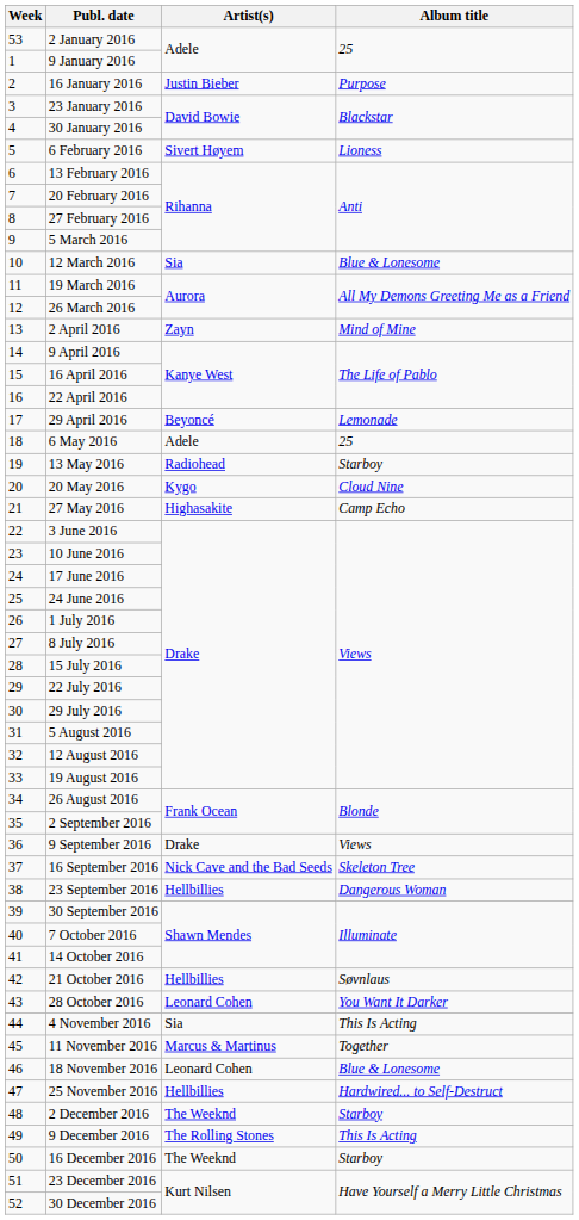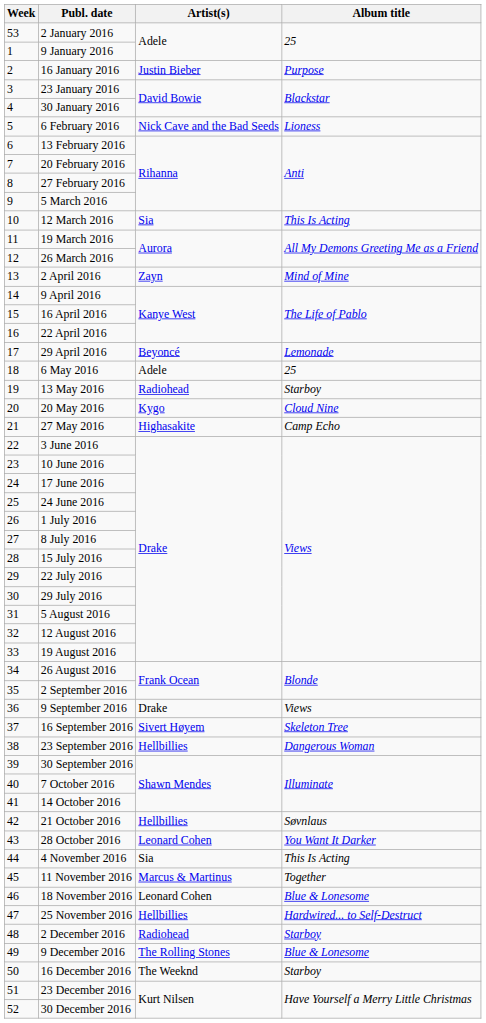 <table class="wikitable">
 <tr>
 <th>Week</th>
 <th>Publ. date</th>
 <th>Artist(s)</th>
 <th>Album title</th>
 </tr>
 <tr>
 <td>53<br></td>
 <td>2 January 2016</td>
 <td rowspan=2>Adele</td>
 <td rowspan=2><em>25</em></td>
 </tr>
 <tr>
 <td>1</td>
 <td>9 January 2016</td>
 </tr>
 <tr>
 <td>2</td>
 <td>16 January 2016</td>
 <td><a href='#'>Justin Bieber</a></td>
 <td><em><a href='#'>Purpose</a></em></td>
 </tr>
 <tr>
 <td>3</td>
 <td>23 January 2016</td>
 <td rowspan=2><a href='#'>David Bowie</a></td>
 <td rowspan=2><em><a href='#'>Blackstar</a></em></td>
 </tr>
 <tr>
 <td>4</td>
 <td>30 January 2016</td>
 </tr>
 <tr>
 <td>5</td>
 <td>6 February 2016</td>
-<td><a href='#'>Sivert Høyem</a></td>
+<td><a href='#'>Nick Cave and the Bad Seeds</a></td>
 <td><em><a href='#'>Lioness</a></em></td>
 </tr>
 <tr>
 <td>6</td>
 <td>13 February 2016</td>
 <td rowspan=4><a href='#'>Rihanna</a></td>
 <td rowspan=4><em><a href='#'>Anti</a></em></td>
 </tr>
 <tr>
 <td>7</td>
 <td>20 February 2016</td>
 </tr>
 <tr>
 <td>8</td>
 <td>27 February 2016</td>
 </tr>
 <tr>
 <td>9</td>
 <td>5 March 2016</td>
 </tr>
 <tr>
 <td>10</td>
 <td>12 March 2016</td>
 <td><a href='#'>Sia</a></td>
-<td><em><a href='#'>Blue & Lonesome</a></em></td>
+<td><em><a href='#'>This Is Acting</a></em></td>
 </tr>
 <tr>
 <td>11</td>
 <td>19 March 2016</td>
 <td rowspan=2><a href='#'>Aurora</a></td>
 <td rowspan=2><em><a href='#'>All My Demons Greeting Me as a Friend</a></em></td>
 </tr>
 <tr>
 <td>12</td>
 <td>26 March 2016</td>
 </tr>
 <tr>
 <td>13</td>
 <td>2 April 2016</td>
 <td><a href='#'>Zayn</a></td>
 <td><em><a href='#'>Mind of Mine</a></em></td>
 </tr>
 <tr>
 <td>14</td>
 <td>9 April 2016</td>
 <td rowspan=3><a href='#'>Kanye West</a></td>
 <td rowspan=3><em><a href='#'>The Life of Pablo</a></em></td>
 </tr>
 <tr>
 <td>15</td>
 <td>16 April 2016</td>
 </tr>
 <tr>
 <td>16</td>
 <td>22 April 2016</td>
 </tr>
 <tr>
 <td>17</td>
 <td>29 April 2016</td>
 <td><a href='#'>Beyoncé</a></td>
 <td><em><a href='#'>Lemonade</a></em></td>
 </tr>
 <tr>
 <td>18</td>
 <td>6 May 2016</td>
 <td>Adele</td>
 <td><em>25</em></td>
 </tr>
 <tr>
 <td>19</td>
 <td>13 May 2016</td>
 <td><a href='#'>Radiohead</a></td>
 <td><em>Starboy</em></td>
 </tr>
 <tr>
 <td>20</td>
 <td>20 May 2016</td>
 <td><a href='#'>Kygo</a></td>
 <td><em><a href='#'>Cloud Nine</a></em></td>
 </tr>
 <tr>
 <td>21</td>
 <td>27 May 2016</td>
 <td><a href='#'>Highasakite</a></td>
 <td><em>Camp Echo</em></td>
 </tr>
 <tr>
 <td>22</td>
 <td>3 June 2016</td>
 <td rowspan=12><a href='#'>Drake</a></td>
 <td rowspan=12><em><a href='#'>Views</a></em></td>
 </tr>
 <tr>
 <td>23</td>
 <td>10 June 2016</td>
 </tr>
 <tr>
 <td>24</td>
 <td>17 June 2016</td>
 </tr>
 <tr>
 <td>25</td>
 <td>24 June 2016</td>
 </tr>
 <tr>
 <td>26</td>
 <td>1 July 2016</td>
 </tr>
 <tr>
 <td>27</td>
 <td>8 July 2016</td>
 </tr>
 <tr>
 <td>28</td>
 <td>15 July 2016</td>
 </tr>
 <tr>
 <td>29</td>
 <td>22 July 2016</td>
 </tr>
 <tr>
 <td>30</td>
 <td>29 July 2016</td>
 </tr>
 <tr>
 <td>31</td>
 <td>5 August 2016</td>
 </tr>
 <tr>
 <td>32</td>
 <td>12 August 2016</td>
 </tr>
 <tr>
 <td>33</td>
 <td>19 August 2016</td>
 </tr>
 <tr>
 <td>34</td>
 <td>26 August 2016</td>
 <td rowspan=2><a href='#'>Frank Ocean</a></td>
 <td rowspan=2><em><a href='#'>Blonde</a></em></td>
 </tr>
 <tr>
 <td>35</td>
 <td>2 September 2016</td>
 </tr>
 <tr>
 <td>36</td>
 <td>9 September 2016</td>
 <td>Drake</td>
 <td><em>Views</em></td>
 </tr>
 <tr>
 <td>37</td>
 <td>16 September 2016</td>
-<td><a href='#'>Nick Cave and the Bad Seeds</a></td>
+<td><a href='#'>Sivert Høyem</a></td>
 <td><em><a href='#'>Skeleton Tree</a></em></td>
 </tr>
 <tr>
 <td>38</td>
 <td>23 September 2016</td>
 <td><a href='#'>Hellbillies</a></td>
 <td><em><a href='#'>Dangerous Woman</a></em></td>
 </tr>
 <tr>
 <td>39</td>
 <td>30 September 2016</td>
 <td rowspan="3"><a href='#'>Shawn Mendes</a></td>
 <td rowspan="3"><em><a href='#'>Illuminate</a></em></td>
 </tr>
 <tr>
 <td>40</td>
 <td>7 October 2016</td>
 </tr>
 <tr>
 <td>41</td>
 <td>14 October 2016</td>
 </tr>
 <tr>
 <td>42</td>
 <td>21 October 2016</td>
 <td><a href='#'>Hellbillies</a></td>
 <td><em>Søvnlaus</em></td>
 </tr>
 <tr>
 <td>43</td>
 <td>28 October 2016</td>
 <td><a href='#'>Leonard Cohen</a></td>
 <td><em><a href='#'>You Want It Darker</a></em></td>
 </tr>
 <tr>
 <td>44</td>
 <td>4 November 2016</td>
 <td>Sia</td>
 <td><em>This Is Acting</em></td>
 </tr>
 <tr>
 <td>45</td>
 <td>11 November 2016</td>
 <td><a href='#'>Marcus & Martinus</a></td>
 <td><em>Together</em></td>
 </tr>
 <tr>
 <td>46</td>
 <td>18 November 2016</td>
 <td>Leonard Cohen</td>
 <td><em><a href='#'>Blue & Lonesome</a></em></td>
 </tr>
 <tr>
 <td>47</td>
 <td>25 November 2016</td>
 <td><a href='#'>Hellbillies</a></td>
 <td><em><a href='#'>Hardwired... to Self-Destruct</a></em></td>
 </tr>
 <tr>
 <td>48</td>
 <td>2 December 2016</td>
-<td><a href='#'>The Weeknd</a></td>
+<td><a href='#'>Radiohead</a></td>
 <td><em><a href='#'>Starboy</a></em></td>
 </tr>
 <tr>
 <td>49</td>
 <td>9 December 2016</td>
 <td><a href='#'>The Rolling Stones</a></td>
-<td><em><a href='#'>This Is Acting</a></em></td>
+<td><em><a href='#'>Blue & Lonesome</a></em></td>
 </tr>
 <tr>
 <td>50</td>
 <td>16 December 2016</td>
 <td>The Weeknd</td>
 <td><em>Starboy</em></td>
 </tr>
 <tr>
 <td>51</td>
 <td>23 December 2016</td>
 <td rowspan="2">Kurt Nilsen</td>
 <td rowspan="2"><em>Have Yourself a Merry Little Christmas</em></td>
 </tr>
 <tr>
 <td>52</td>
 <td>30 December 2016</td>
 </tr>
 </table>
